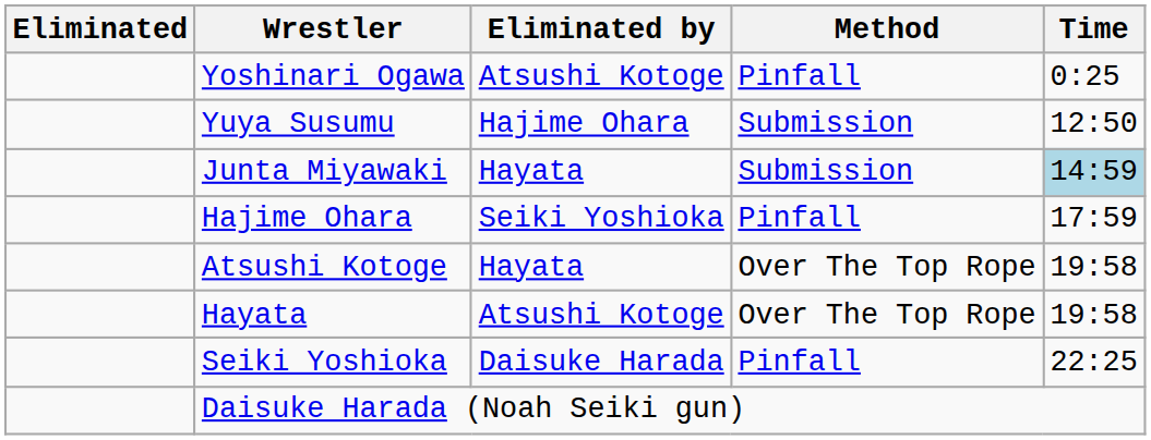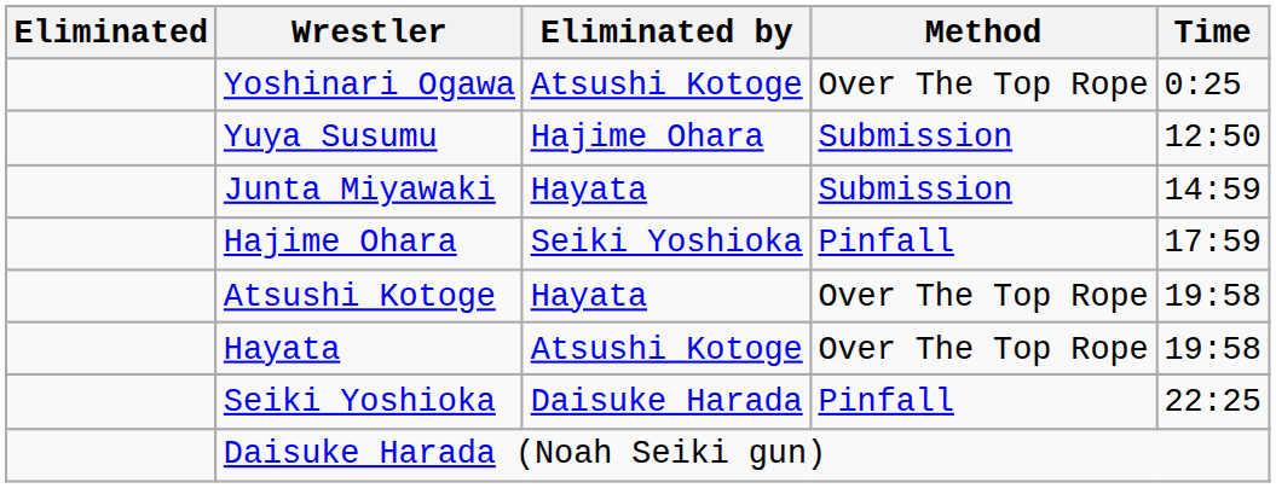 <table class="wikitable sortable">
 <tr>
 <th>Eliminated</th>
 <th>Wrestler</th>
 <th>Eliminated by</th>
 <th>Method</th>
 <th>Time</th>
 </tr>
 <tr>
 <td></td>
 <td><a href='#'>Yoshinari Ogawa</a></td>
 <td><a href='#'>Atsushi Kotoge</a></td>
-<td><a href='#'>Pinfall</a></td>
+<td>Over The Top Rope</td>
 <td>0:25</td>
 </tr>
 <tr>
 <td></td>
 <td><a href='#'>Yuya Susumu</a></td>
 <td><a href='#'>Hajime Ohara</a></td>
 <td><a href='#'>Submission</a></td>
 <td>12:50</td>
 </tr>
 <tr>
 <td></td>
 <td><a href='#'>Junta Miyawaki</a></td>
 <td><a href='#'>Hayata</a></td>
 <td><a href='#'>Submission</a></td>
-<td style="background: lightblue;">14:59</td>
+<td>14:59</td>
 </tr>
 <tr>
 <td></td>
 <td><a href='#'>Hajime Ohara</a></td>
 <td><a href='#'>Seiki Yoshioka</a></td>
 <td><a href='#'>Pinfall</a></td>
 <td>17:59</td>
 </tr>
 <tr>
 <td></td>
 <td><a href='#'>Atsushi Kotoge</a></td>
 <td><a href='#'>Hayata</a></td>
 <td>Over The Top Rope</td>
 <td>19:58</td>
 </tr>
 <tr>
 <td></td>
 <td><a href='#'>Hayata</a></td>
 <td><a href='#'>Atsushi Kotoge</a></td>
 <td>Over The Top Rope</td>
 <td>19:58</td>
 </tr>
 <tr>
 <td></td>
 <td><a href='#'>Seiki Yoshioka</a></td>
 <td><a href='#'>Daisuke Harada</a></td>
 <td><a href='#'>Pinfall</a></td>
 <td>22:25</td>
 </tr>
 <tr>
 <td></td>
 <td colspan="4"><a href='#'>Daisuke Harada</a> (Noah Seiki gun)</td>
 </tr>
 </table>
